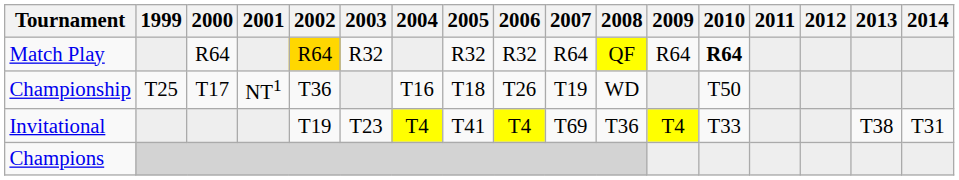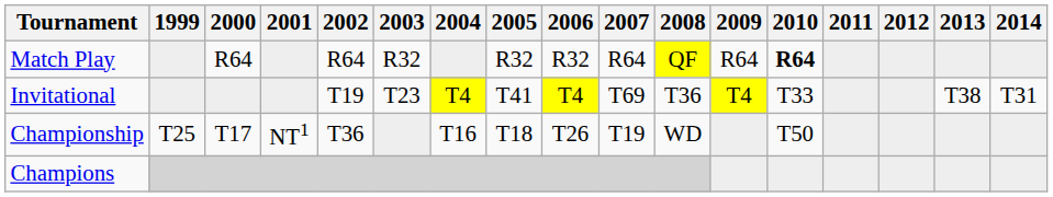 <table class="wikitable" style="text-align:center;">
 <tr>
 <th>Tournament</th>
 <th>1999</th>
 <th>2000</th>
 <th>2001</th>
 <th>2002</th>
 <th>2003</th>
 <th>2004</th>
 <th>2005</th>
 <th>2006</th>
 <th>2007</th>
 <th>2008</th>
 <th>2009</th>
 <th>2010</th>
 <th>2011</th>
 <th>2012</th>
 <th>2013</th>
 <th>2014</th>
 </tr>
 <tr>
 <td align="left"><a href='#'>Match Play</a></td>
 <td style="background:#eeeeee;"></td>
 <td>R64</td>
 <td style="background:#eeeeee;"></td>
-<td style="background: gold;">R64</td>
+<td>R64</td>
 <td>R32</td>
 <td style="background:#eeeeee;"></td>
 <td>R32</td>
 <td>R32</td>
 <td>R64</td>
 <td style="background:yellow;">QF</td>
 <td>R64</td>
 <td><strong>R64</strong></td>
-<td style="background:#eeeeee;"></td>
-<td style="background:#eeeeee;"></td>
-<td style="background:#eeeeee;"></td>
-<td style="background:#eeeeee;"></td>
-</tr>
-<tr>
-<td align="left"><a href='#'>Championship</a></td>
-<td>T25</td>
-<td>T17</td>
-<td>NT<sup>1</sup></td>
-<td>T36</td>
-<td style="background:#eeeeee;"></td>
-<td>T16</td>
-<td>T18</td>
-<td>T26</td>
-<td>T19</td>
-<td>WD</td>
-<td style="background:#eeeeee;"></td>
-<td>T50</td>
 <td style="background:#eeeeee;"></td>
 <td style="background:#eeeeee;"></td>
 <td style="background:#eeeeee;"></td>
 <td style="background:#eeeeee;"></td>
 </tr>
 <tr>
 <td align="left"><a href='#'>Invitational</a></td>
 <td style="background:#eeeeee;"></td>
 <td style="background:#eeeeee;"></td>
 <td style="background:#eeeeee;"></td>
 <td>T19</td>
 <td>T23</td>
 <td style="background:yellow;">T4</td>
 <td>T41</td>
 <td style="background:yellow;">T4</td>
 <td>T69</td>
 <td>T36</td>
 <td style="background:yellow;">T4</td>
 <td>T33</td>
 <td style="background:#eeeeee;"></td>
 <td style="background:#eeeeee;"></td>
 <td>T38</td>
 <td>T31</td>
 </tr>
 <tr>
+<td align="left"><a href='#'>Championship</a></td>
+<td>T25</td>
+<td>T17</td>
+<td>NT<sup>1</sup></td>
+<td>T36</td>
+<td style="background:#eeeeee;"></td>
+<td>T16</td>
+<td>T18</td>
+<td>T26</td>
+<td>T19</td>
+<td>WD</td>
+<td style="background:#eeeeee;"></td>
+<td>T50</td>
+<td style="background:#eeeeee;"></td>
+<td style="background:#eeeeee;"></td>
+<td style="background:#eeeeee;"></td>
+<td style="background:#eeeeee;"></td>
+</tr>
+<tr>
 <td align="left"><a href='#'>Champions</a></td>
 <td colspan=10 style="background:#D3D3D3;"></td>
 <td style="background:#eeeeee;"></td>
 <td style="background:#eeeeee;"></td>
 <td style="background:#eeeeee;"></td>
 <td style="background:#eeeeee;"></td>
 <td style="background:#eeeeee;"></td>
 <td style="background:#eeeeee;"></td>
 </tr>
 </table>
